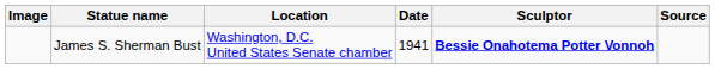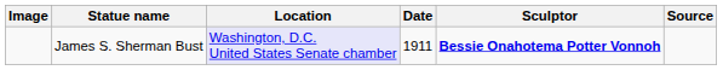 <table class="wikitable sortable">
 <tr>
 <th scope="col" class="unsortable">Image</th>
 <th scope="col">Statue name</th>
 <th scope="col">Location</th>
 <th scope="col">Date</th>
 <th scope="col">Sculptor</th>
 <th scope="col" class="unsortable">Source</th>
 </tr>
 <tr>
 <td></td>
 <td>James S. Sherman Bust</td>
-<td><a href='#'>Washington, D.C.</a><br><a href='#'>United States Senate chamber</a></td>
-<td>1941</td>
+<td style="background: lavender;"><a href='#'>Washington, D.C.</a><br><a href='#'>United States Senate chamber</a></td>
+<td>1911</td>
 <td><strong><a href='#'>Bessie Onahotema Potter Vonnoh</a></strong></td>
 <td></td>
 </tr>
 </table>
